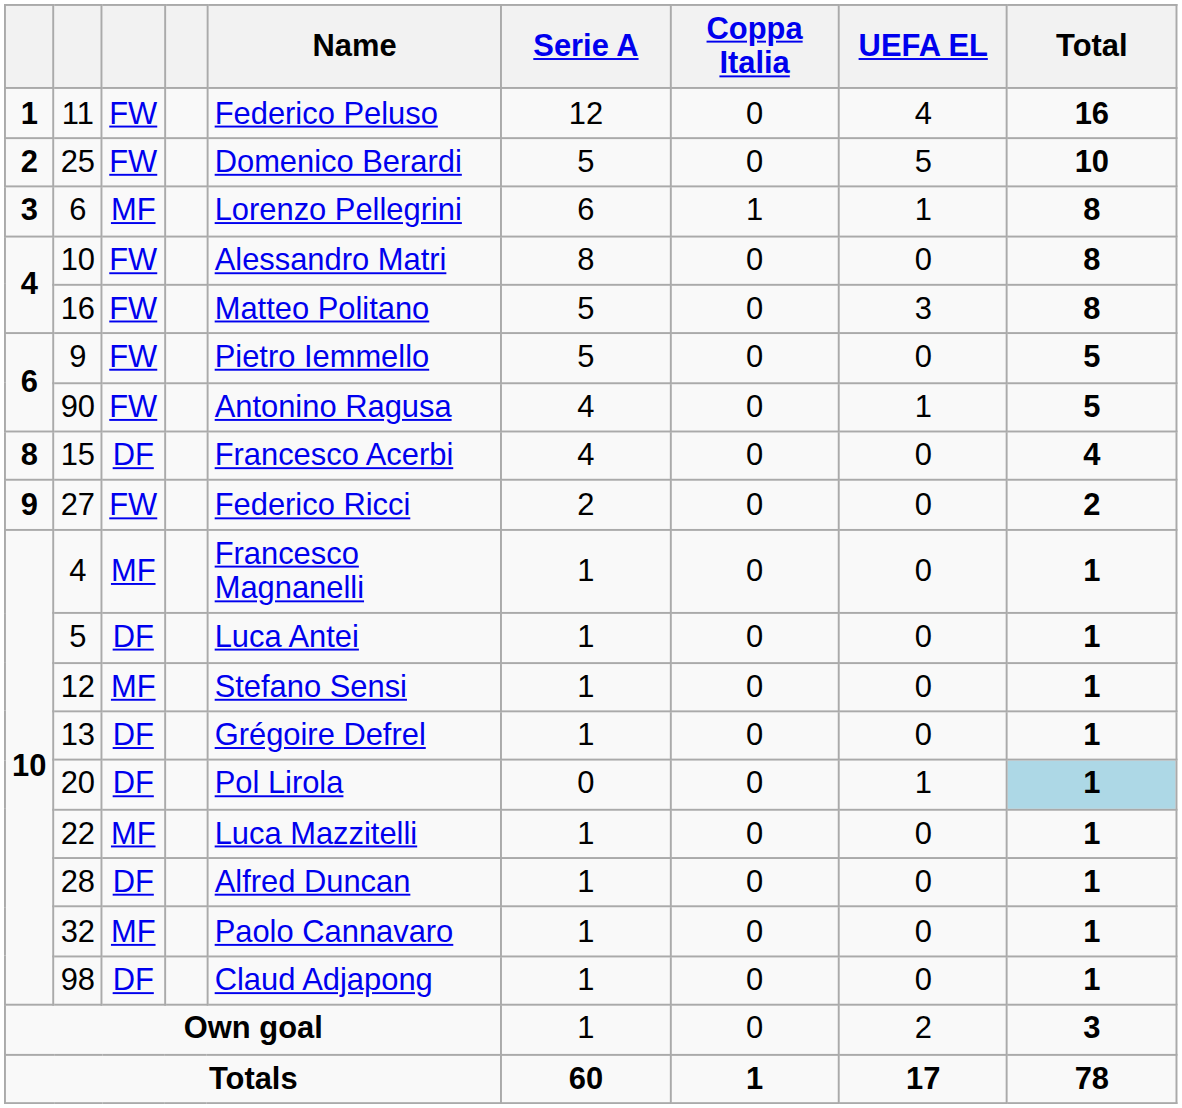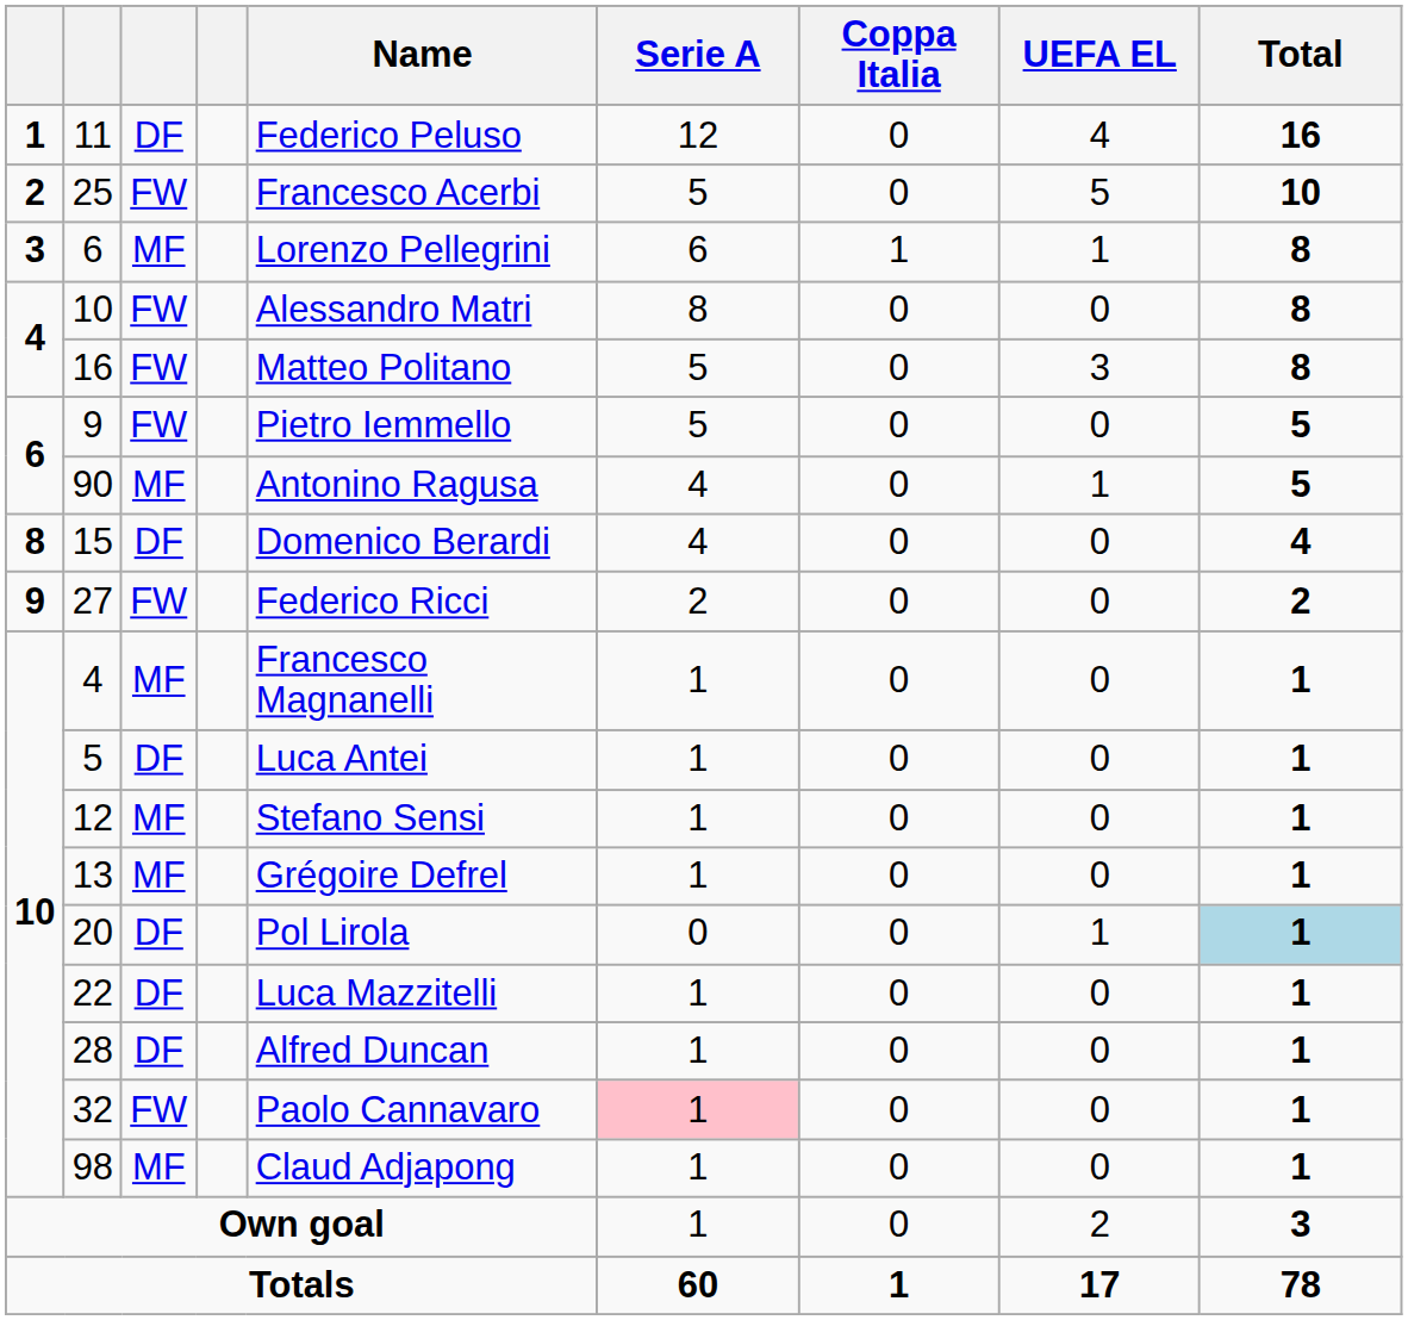 <table class="wikitable" style="text-align:center">
 <tr>
 <th width=15></th>
 <th width=15></th>
 <th width=15></th>
 <th width=15></th>
 <th width=145>Name</th>
 <th width=80><a href='#'>Serie A</a></th>
 <th width=80><a href='#'>Coppa Italia</a></th>
 <th width=80><a href='#'>UEFA EL</a></th>
 <th width=80>Total</th>
 </tr>
 <tr>
 <td><strong>1</strong></td>
 <td>11</td>
-<td><a href='#'>FW</a></td>
+<td><a href='#'>DF</a></td>
 <td></td>
 <td align=left><a href='#'>Federico Peluso</a></td>
 <td>12</td>
 <td>0</td>
 <td>4</td>
 <td><strong>16</strong></td>
 </tr>
 <tr>
 <td><strong>2</strong></td>
 <td>25</td>
 <td><a href='#'>FW</a></td>
 <td></td>
-<td align=left><a href='#'>Domenico Berardi</a></td>
+<td align=left><a href='#'>Francesco Acerbi</a></td>
 <td>5</td>
 <td>0</td>
 <td>5</td>
 <td><strong>10</strong></td>
 </tr>
 <tr>
 <td><strong>3</strong></td>
 <td>6</td>
 <td><a href='#'>MF</a></td>
 <td></td>
 <td align=left><a href='#'>Lorenzo Pellegrini</a></td>
 <td>6</td>
 <td>1</td>
 <td>1</td>
 <td><strong>8</strong></td>
 </tr>
 <tr>
 <td rowspan=2><strong>4</strong></td>
 <td>10</td>
 <td><a href='#'>FW</a></td>
 <td></td>
 <td align=left><a href='#'>Alessandro Matri</a></td>
 <td>8</td>
 <td>0</td>
 <td>0</td>
 <td><strong>8</strong></td>
 </tr>
 <tr>
 <td>16</td>
 <td><a href='#'>FW</a></td>
 <td></td>
 <td align=left><a href='#'>Matteo Politano</a></td>
 <td>5</td>
 <td>0</td>
 <td>3</td>
 <td><strong>8</strong></td>
 </tr>
 <tr>
 <td rowspan=2><strong>6</strong></td>
 <td>9</td>
 <td><a href='#'>FW</a></td>
 <td></td>
 <td align=left><a href='#'>Pietro Iemmello</a></td>
 <td>5</td>
 <td>0</td>
 <td>0</td>
 <td><strong>5</strong></td>
 </tr>
 <tr>
 <td>90</td>
-<td><a href='#'>FW</a></td>
+<td><a href='#'>MF</a></td>
 <td></td>
 <td align=left><a href='#'>Antonino Ragusa</a></td>
 <td>4</td>
 <td>0</td>
 <td>1</td>
 <td><strong>5</strong></td>
 </tr>
 <tr>
 <td><strong>8</strong></td>
 <td>15</td>
 <td><a href='#'>DF</a></td>
 <td></td>
-<td align=left><a href='#'>Francesco Acerbi</a></td>
+<td align=left><a href='#'>Domenico Berardi</a></td>
 <td>4</td>
 <td>0</td>
 <td>0</td>
 <td><strong>4</strong></td>
 </tr>
 <tr>
 <td><strong>9</strong></td>
 <td>27</td>
 <td><a href='#'>FW</a></td>
 <td></td>
 <td align=left><a href='#'>Federico Ricci</a></td>
 <td>2</td>
 <td>0</td>
 <td>0</td>
 <td><strong>2</strong></td>
 </tr>
 <tr>
 <td rowspan=9><strong>10</strong></td>
 <td>4</td>
 <td><a href='#'>MF</a></td>
 <td></td>
 <td align=left><a href='#'>Francesco Magnanelli</a></td>
 <td>1</td>
 <td>0</td>
 <td>0</td>
 <td><strong>1</strong></td>
 </tr>
 <tr>
 <td>5</td>
 <td><a href='#'>DF</a></td>
 <td></td>
 <td align=left><a href='#'>Luca Antei</a></td>
 <td>1</td>
 <td>0</td>
 <td>0</td>
 <td><strong>1</strong></td>
 </tr>
 <tr>
 <td>12</td>
 <td><a href='#'>MF</a></td>
 <td></td>
 <td align=left><a href='#'>Stefano Sensi</a></td>
 <td>1</td>
 <td>0</td>
 <td>0</td>
 <td><strong>1</strong></td>
 </tr>
 <tr>
 <td>13</td>
-<td><a href='#'>DF</a></td>
+<td><a href='#'>MF</a></td>
 <td></td>
 <td align=left><a href='#'>Grégoire Defrel</a></td>
 <td>1</td>
 <td>0</td>
 <td>0</td>
 <td><strong>1</strong></td>
 </tr>
 <tr>
 <td>20</td>
 <td><a href='#'>DF</a></td>
 <td></td>
 <td align=left><a href='#'>Pol Lirola</a></td>
 <td>0</td>
 <td>0</td>
 <td>1</td>
 <td style="background: lightblue;"><strong>1</strong></td>
 </tr>
 <tr>
 <td>22</td>
-<td><a href='#'>MF</a></td>
+<td><a href='#'>DF</a></td>
 <td></td>
 <td align=left><a href='#'>Luca Mazzitelli</a></td>
 <td>1</td>
 <td>0</td>
 <td>0</td>
 <td><strong>1</strong></td>
 </tr>
 <tr>
 <td>28</td>
 <td><a href='#'>DF</a></td>
 <td></td>
 <td align=left><a href='#'>Alfred Duncan</a></td>
 <td>1</td>
 <td>0</td>
 <td>0</td>
 <td><strong>1</strong></td>
 </tr>
 <tr>
 <td>32</td>
-<td><a href='#'>MF</a></td>
+<td><a href='#'>FW</a></td>
 <td></td>
 <td align=left><a href='#'>Paolo Cannavaro</a></td>
-<td>1</td>
+<td style="background: pink;">1</td>
 <td>0</td>
 <td>0</td>
 <td><strong>1</strong></td>
 </tr>
 <tr>
 <td>98</td>
-<td><a href='#'>DF</a></td>
+<td><a href='#'>MF</a></td>
 <td></td>
 <td align=left><a href='#'>Claud Adjapong</a></td>
 <td>1</td>
 <td>0</td>
 <td>0</td>
 <td><strong>1</strong></td>
 </tr>
 <tr>
 <td colspan=5><strong>Own goal</strong></td>
 <td>1</td>
 <td>0</td>
 <td>2</td>
 <td><strong>3</strong></td>
 </tr>
 <tr>
 <td colspan=5><strong>Totals</strong></td>
 <td><strong>60</strong></td>
 <td><strong>1</strong></td>
 <td><strong>17</strong></td>
 <td><strong>78</strong></td>
 </tr>
 </table>
